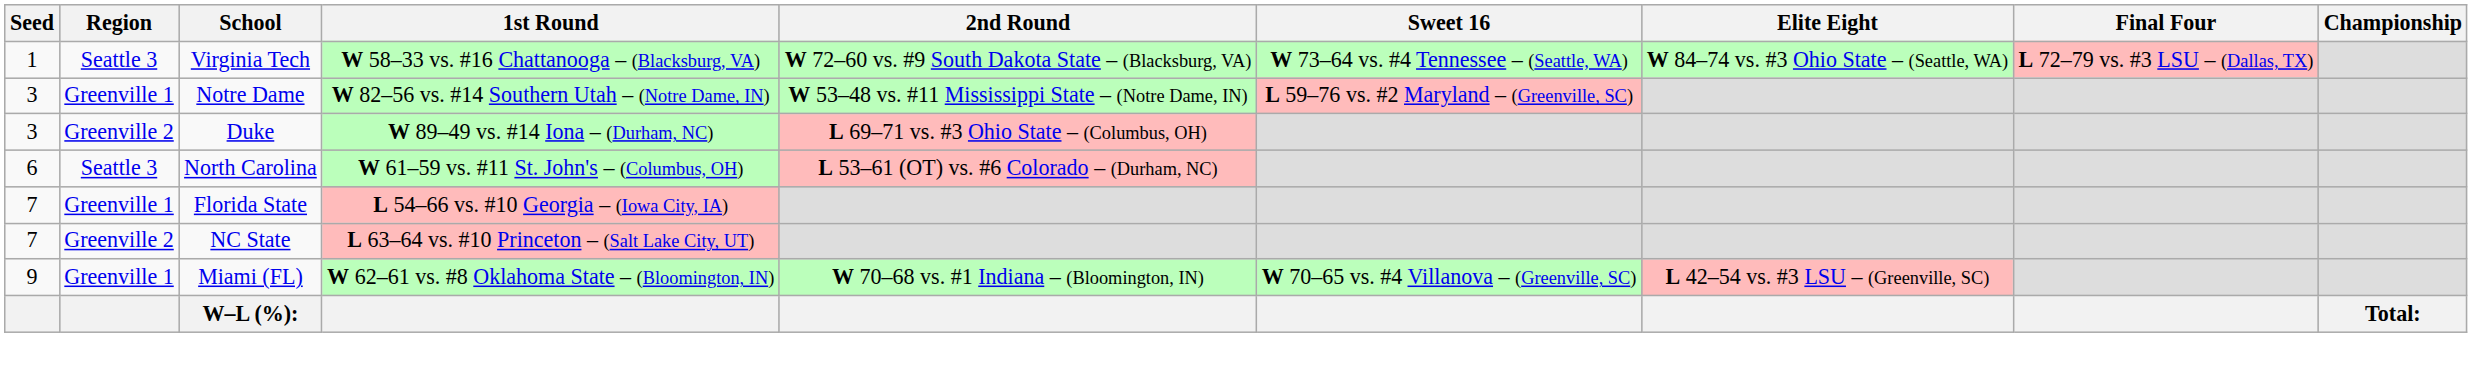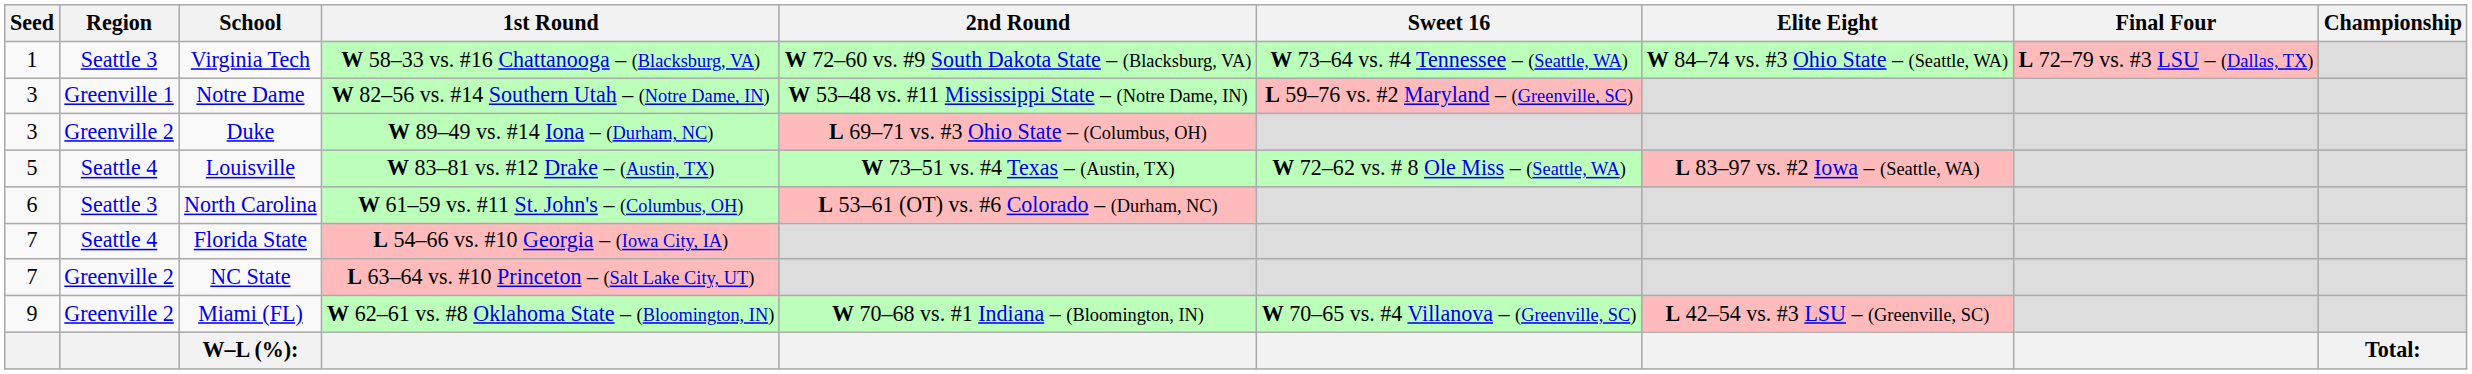 <table class="sortable wikitable" style="white-space:nowrap; text-align:center; font-size:90%;">
 <tr>
 <th>Seed</th>
 <th>Region</th>
 <th>School</th>
 <th>1st Round</th>
 <th>2nd Round</th>
 <th>Sweet 16</th>
 <th>Elite Eight</th>
 <th>Final Four</th>
 <th>Championship</th>
 </tr>
 <tr>
 <td>1</td>
 <td><a href='#'>Seattle 3</a></td>
 <td><a href='#'>Virginia Tech</a></td>
 <td style="background:#bfb;"><strong>W</strong> 58–33 vs. #16 <a href='#'>Chattanooga</a> – <small>(<a href='#'>Blacksburg, VA</a>)</small></td>
 <td style="background:#bfb;"><strong>W</strong> 72–60 vs. #9 <a href='#'>South Dakota State</a> – <small>(Blacksburg, VA)</small></td>
 <td style="background:#bfb;"><strong>W</strong> 73–64 vs. #4 <a href='#'>Tennessee</a> – <small>(<a href='#'>Seattle, WA</a>)</small></td>
 <td style="background:#bfb;"><strong>W</strong> 84–74 vs. #3 <a href='#'>Ohio State</a> – <small>(Seattle, WA)</small></td>
 <td style="background:#fbb;"><strong>L</strong> 72–79 vs. #3 <a href='#'>LSU</a> – <small>(<a href='#'>Dallas, TX</a>)</small></td>
 <td style="background:#ddd;"></td>
 </tr>
 <tr>
 <td>3</td>
 <td><a href='#'>Greenville 1</a></td>
 <td><a href='#'>Notre Dame</a></td>
 <td style="background:#bfb;"><strong>W</strong> 82–56 vs. #14 <a href='#'>Southern Utah</a> – <small>(<a href='#'>Notre Dame, IN</a>)</small></td>
 <td style="background:#bfb;"><strong>W</strong> 53–48 vs. #11 <a href='#'>Mississippi State</a> – <small>(Notre Dame, IN)</small></td>
 <td style="background:#fbb;"><strong>L</strong> 59–76 vs. #2 <a href='#'>Maryland</a> – <small>(<a href='#'>Greenville, SC</a>)</small></td>
 <td style="background:#ddd;"></td>
 <td style="background:#ddd;"></td>
 <td style="background:#ddd;"></td>
 </tr>
 <tr>
 <td>3</td>
 <td><a href='#'>Greenville 2</a></td>
 <td><a href='#'>Duke</a></td>
 <td style="background:#bfb;"><strong>W</strong> 89–49 vs. #14 <a href='#'>Iona</a> – <small>(<a href='#'>Durham, NC</a>)</small></td>
 <td style="background:#fbb;"><strong>L</strong> 69–71 vs. #3 <a href='#'>Ohio State</a> – <small>(Columbus, OH)</small></td>
 <td style="background:#ddd;"></td>
 <td style="background:#ddd;"></td>
 <td style="background:#ddd;"></td>
 <td style="background:#ddd;"></td>
 </tr>
 <tr>
+<td>5</td>
+<td><a href='#'>Seattle 4</a></td>
+<td><a href='#'>Louisville</a></td>
+<td style="background:#bfb;"><strong>W</strong> 83–81 vs. #12 <a href='#'>Drake</a> – <small>(<a href='#'>Austin, TX</a>)</small></td>
+<td style="background:#bfb;"><strong>W</strong> 73–51 vs. #4 <a href='#'>Texas</a> – <small>(Austin, TX)</small></td>
+<td style="background:#bfb;"><strong>W</strong> 72–62 vs. # 8 <a href='#'>Ole Miss</a> – <small>(<a href='#'>Seattle, WA</a>)</small></td>
+<td style="background:#fbb;"><strong>L</strong> 83–97 vs. #2 <a href='#'>Iowa</a> – <small>(Seattle, WA)</small></td>
+<td style="background:#ddd;"></td>
+<td style="background:#ddd;"></td>
+</tr>
+<tr>
 <td>6</td>
 <td><a href='#'>Seattle 3</a></td>
 <td><a href='#'>North Carolina</a></td>
 <td style="background:#bfb;"><strong>W</strong> 61–59 vs. #11 <a href='#'>St. John's</a> – <small>(<a href='#'>Columbus, OH</a>)</small></td>
 <td style="background:#fbb;"><strong>L</strong> 53–61 (OT) vs. #6 <a href='#'>Colorado</a> – <small>(Durham, NC)</small></td>
 <td style="background:#ddd;"></td>
 <td style="background:#ddd;"></td>
 <td style="background:#ddd;"></td>
 <td style="background:#ddd;"></td>
 </tr>
 <tr>
 <td>7</td>
-<td><a href='#'>Greenville 1</a></td>
+<td><a href='#'>Seattle 4</a></td>
 <td><a href='#'>Florida State</a></td>
 <td style="background:#fbb;"><strong>L</strong> 54–66 vs. #10 <a href='#'>Georgia</a> – <small>(<a href='#'>Iowa City, IA</a>)</small></td>
 <td style="background:#ddd;"></td>
 <td style="background:#ddd;"></td>
 <td style="background:#ddd;"></td>
 <td style="background:#ddd;"></td>
 <td style="background:#ddd;"></td>
 </tr>
 <tr>
 <td>7</td>
 <td><a href='#'>Greenville 2</a></td>
 <td><a href='#'>NC State</a></td>
 <td style="background:#fbb;"><strong>L</strong> 63–64 vs. #10 <a href='#'>Princeton</a> – <small>(<a href='#'>Salt Lake City, UT</a>)</small></td>
 <td style="background:#ddd;"></td>
 <td style="background:#ddd;"></td>
 <td style="background:#ddd;"></td>
 <td style="background:#ddd;"></td>
 <td style="background:#ddd;"></td>
 </tr>
 <tr>
 <td>9</td>
-<td><a href='#'>Greenville 1</a></td>
+<td><a href='#'>Greenville 2</a></td>
 <td><a href='#'>Miami (FL)</a></td>
 <td style="background:#bfb;"><strong>W</strong> 62–61 vs. #8 <a href='#'>Oklahoma State</a> – <small>(<a href='#'>Bloomington, IN</a>)</small></td>
 <td style="background:#bfb;"><strong>W</strong> 70–68 vs. #1 <a href='#'>Indiana</a> – <small>(Bloomington, IN)</small></td>
 <td style="background:#bfb;"><strong>W</strong> 70–65 vs. #4 <a href='#'>Villanova</a> – <small>(<a href='#'>Greenville, SC</a>)</small></td>
 <td style="background:#fbb;"><strong>L</strong> 42–54 vs. #3 <a href='#'>LSU</a> – <small>(Greenville, SC)</small></td>
 <td style="background:#ddd;"></td>
 <td style="background:#ddd;"></td>
 </tr>
 <tr>
 <th></th>
 <th></th>
 <th>W–L (%):</th>
 <th></th>
 <th></th>
 <th></th>
 <th></th>
 <th></th>
 <th> Total: </th>
 </tr>
 </table>
